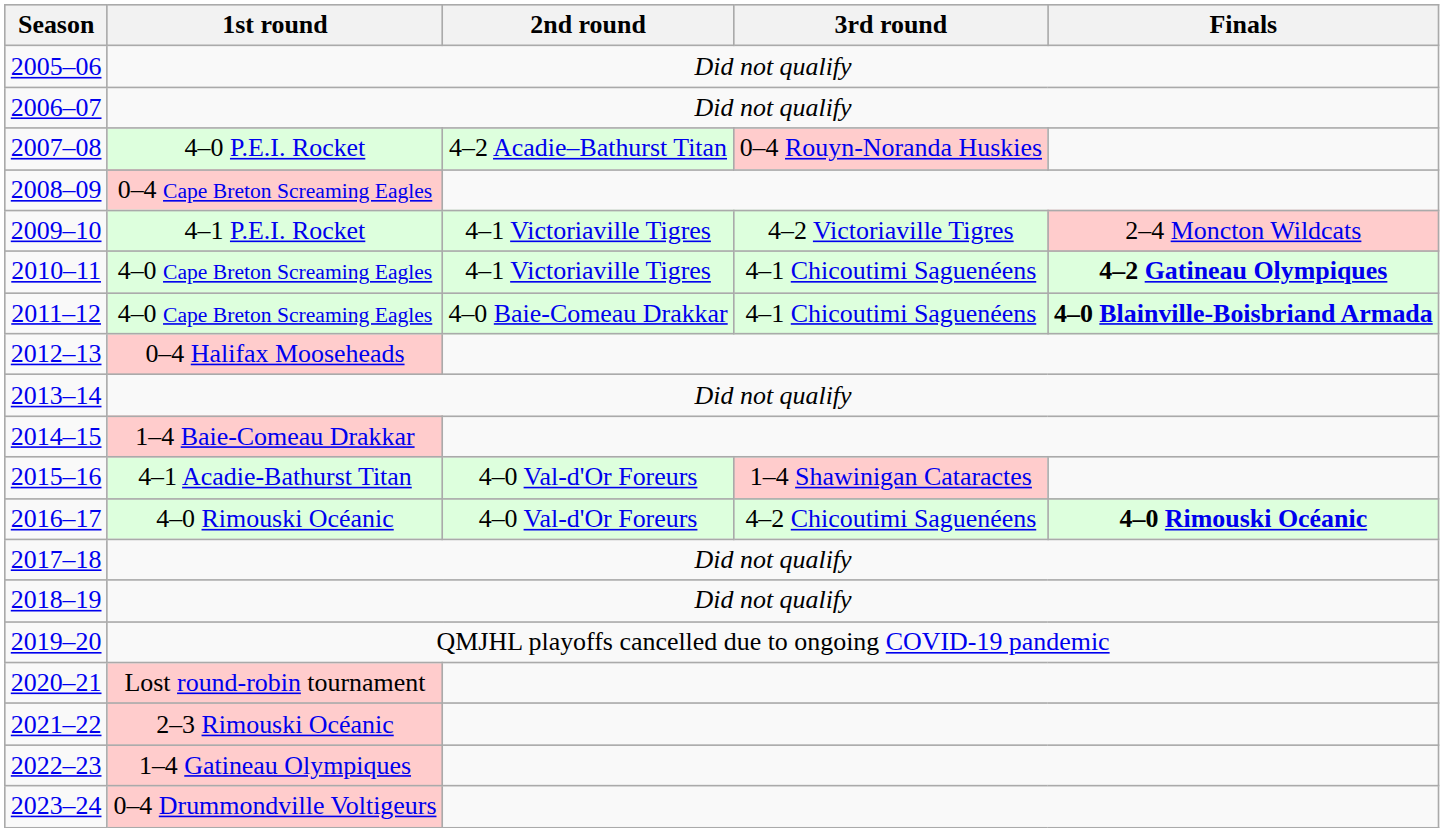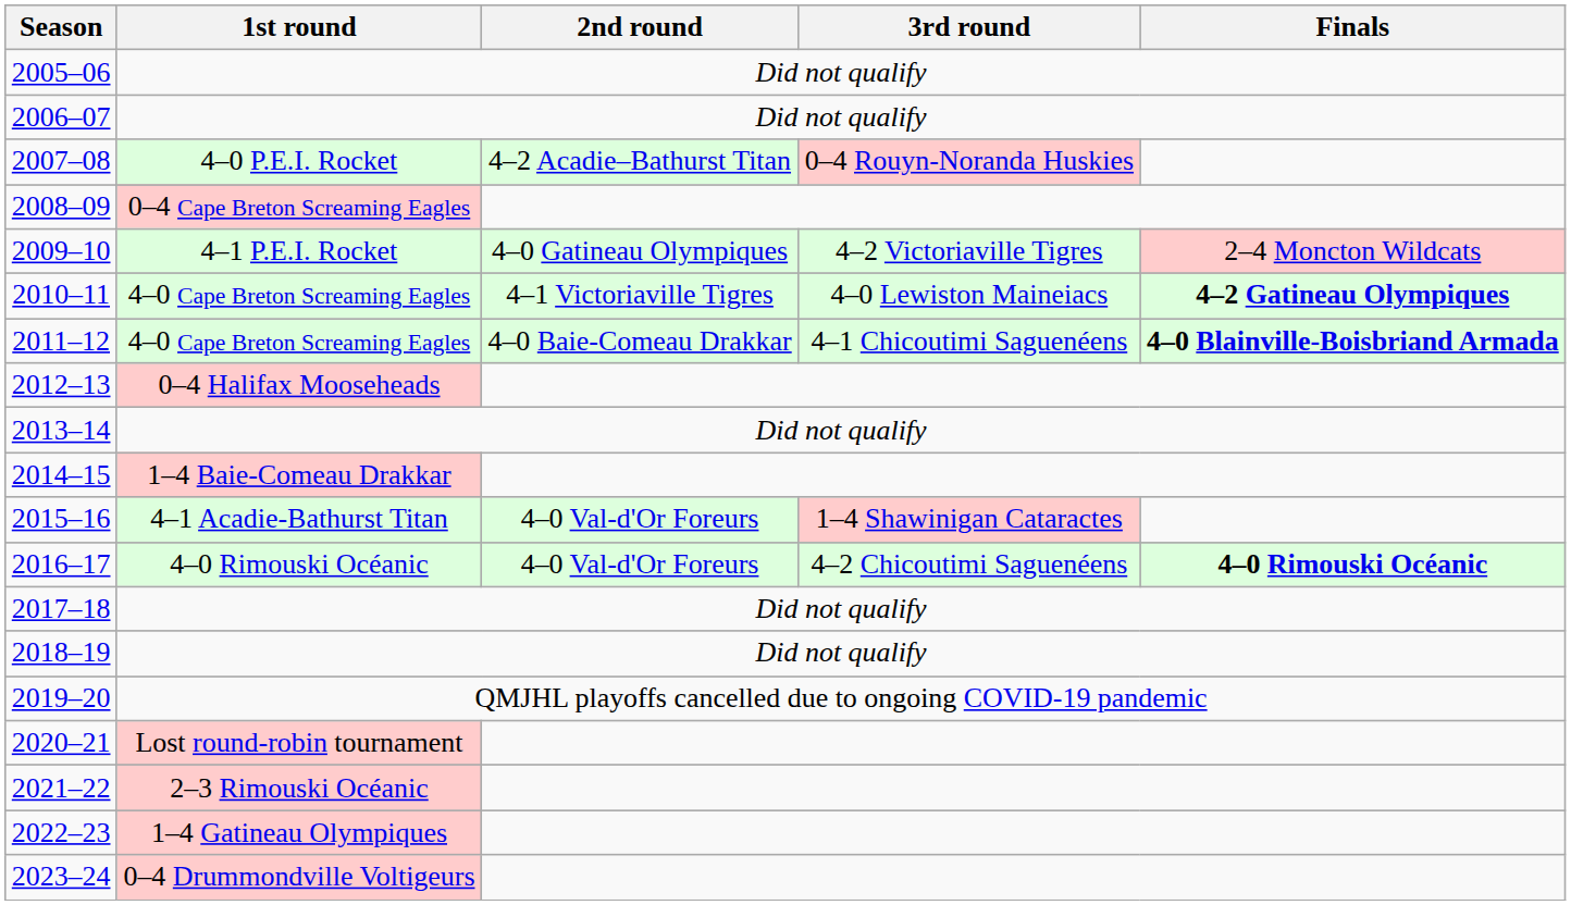 <table class="wikitable" style="text-align:center">
 <tr>
 <th>Season</th>
 <th>1st round</th>
 <th>2nd round</th>
 <th>3rd round</th>
 <th>Finals</th>
 </tr>
 <tr>
 <td><a href='#'>2005–06</a></td>
 <td colspan="4"><em>Did not qualify</em></td>
 </tr>
 <tr>
 <td><a href='#'>2006–07</a></td>
 <td colspan="4"><em>Did not qualify</em></td>
 </tr>
 <tr>
 <td><a href='#'>2007–08</a></td>
 <td style="background:#DDFFDD">4–0 <a href='#'>P.E.I. Rocket</a></td>
 <td style="background:#DDFFDD">4–2 <a href='#'>Acadie–Bathurst Titan</a></td>
 <td style="background:#FFCCCC">0–4 <a href='#'>Rouyn-Noranda Huskies</a></td>
 <td></td>
 </tr>
 <tr>
 <td><a href='#'>2008–09</a></td>
 <td style="background:#FFCCCC">0–4 <small><a href='#'>Cape Breton Screaming Eagles</a></small></td>
 <td colspan="3"></td>
 </tr>
 <tr>
 <td><a href='#'>2009–10</a></td>
 <td style="background:#DDFFDD">4–1 <a href='#'>P.E.I. Rocket</a></td>
-<td style="background:#DDFFDD">4–1 <a href='#'>Victoriaville Tigres</a></td>
+<td style="background:#DDFFDD">4–0 <a href='#'>Gatineau Olympiques</a></td>
 <td style="background:#DDFFDD">4–2 <a href='#'>Victoriaville Tigres</a></td>
 <td style="background:#FFCCCC">2–4 <a href='#'>Moncton Wildcats</a></td>
 </tr>
 <tr>
 <td><a href='#'>2010–11</a></td>
 <td style="background:#DDFFDD">4–0 <small><a href='#'>Cape Breton Screaming Eagles</a></small></td>
 <td style="background:#DDFFDD">4–1 <a href='#'>Victoriaville Tigres</a></td>
-<td style="background:#DDFFDD">4–1 <a href='#'>Chicoutimi Saguenéens</a></td>
+<td style="background:#DDFFDD">4–0 <a href='#'>Lewiston Maineiacs</a></td>
 <td style="background:#DDFFDD"><strong>4–2 <a href='#'>Gatineau Olympiques</a></strong></td>
 </tr>
 <tr>
 <td><a href='#'>2011–12</a></td>
 <td style="background:#DDFFDD">4–0 <small><a href='#'>Cape Breton Screaming Eagles</a></small></td>
 <td style="background:#DDFFDD">4–0 <a href='#'>Baie-Comeau Drakkar</a></td>
 <td style="background:#DDFFDD">4–1 <a href='#'>Chicoutimi Saguenéens</a></td>
 <td style="background:#DDFFDD"><strong>4–0 <a href='#'>Blainville-Boisbriand Armada</a></strong></td>
 </tr>
 <tr>
 <td><a href='#'>2012–13</a></td>
 <td style="background:#FFCCCC">0–4 <a href='#'>Halifax Mooseheads</a></td>
 <td colspan="3"></td>
 </tr>
 <tr>
 <td><a href='#'>2013–14</a></td>
 <td colspan="4"><em>Did not qualify</em></td>
 </tr>
 <tr>
 <td><a href='#'>2014–15</a></td>
 <td style="background:#FFCCCC">1–4 <a href='#'>Baie-Comeau Drakkar</a></td>
 <td colspan="3"></td>
 </tr>
 <tr>
 <td><a href='#'>2015–16</a></td>
 <td style="background:#DDFFDD">4–1 <a href='#'>Acadie-Bathurst Titan</a></td>
 <td style="background:#DDFFDD">4–0 <a href='#'>Val-d'Or Foreurs</a></td>
 <td style="background:#FFCCCC">1–4 <a href='#'>Shawinigan Cataractes</a></td>
 <td></td>
 </tr>
 <tr>
 <td><a href='#'>2016–17</a></td>
 <td style="background:#DDFFDD">4–0 <a href='#'>Rimouski Océanic</a></td>
 <td style="background:#DDFFDD">4–0 <a href='#'>Val-d'Or Foreurs</a></td>
 <td style="background:#DDFFDD">4–2 <a href='#'>Chicoutimi Saguenéens</a></td>
 <td style="background:#DDFFDD"><strong>4–0 <a href='#'>Rimouski Océanic</a></strong></td>
 </tr>
 <tr>
 <td><a href='#'>2017–18</a></td>
 <td colspan="4"><em>Did not qualify</em></td>
 </tr>
 <tr>
 <td><a href='#'>2018–19</a></td>
 <td colspan="4"><em>Did not qualify</em></td>
 </tr>
 <tr>
 <td><a href='#'>2019–20</a></td>
 <td colspan="4">QMJHL playoffs cancelled due to ongoing <a href='#'>COVID-19 pandemic</a></td>
 </tr>
 <tr>
 <td><a href='#'>2020–21</a></td>
 <td style="background:#FFCCCC">Lost <a href='#'>round-robin</a> tournament</td>
 <td colspan="3"></td>
 </tr>
 <tr>
 <td><a href='#'>2021–22</a></td>
 <td style="background:#FFCCCC">2–3 <a href='#'>Rimouski Océanic</a></td>
 <td colspan="3"></td>
 </tr>
 <tr>
 <td><a href='#'>2022–23</a></td>
 <td style="background:#FFCCCC">1–4 <a href='#'>Gatineau Olympiques</a></td>
 <td colspan="3"></td>
 </tr>
 <tr>
 <td><a href='#'>2023–24</a></td>
 <td style="background:#FFCCCC">0–4 <a href='#'>Drummondville Voltigeurs</a></td>
 <td colspan="3"></td>
 </tr>
 </table>
